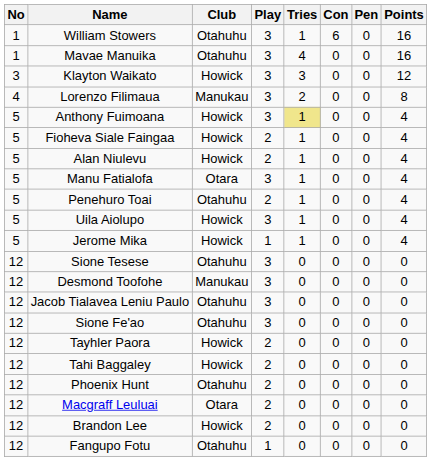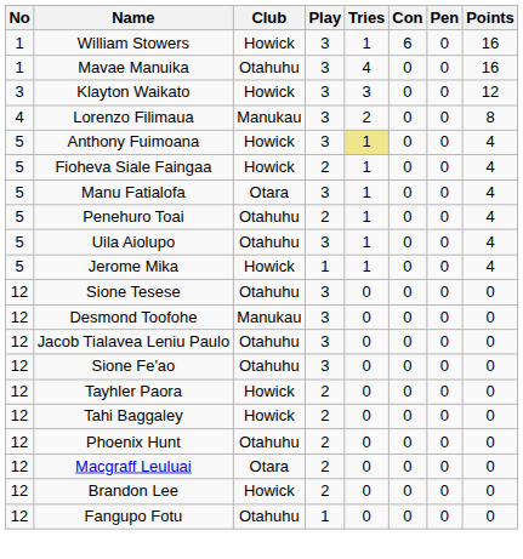 <table class="wikitable sortable" style="text-align: center;">
 <tr>
 <th>No</th>
 <th>Name</th>
 <th>Club</th>
 <th>Play</th>
 <th>Tries</th>
 <th>Con</th>
 <th>Pen</th>
 <th>Points</th>
 </tr>
 <tr>
 <td>1</td>
 <td>William Stowers</td>
-<td>Otahuhu</td>
+<td>Howick</td>
 <td>3</td>
 <td>1</td>
 <td>6</td>
 <td>0</td>
 <td>16</td>
 </tr>
 <tr>
 <td>1</td>
 <td>Mavae Manuika</td>
 <td>Otahuhu</td>
 <td>3</td>
 <td>4</td>
 <td>0</td>
 <td>0</td>
 <td>16</td>
 </tr>
 <tr>
 <td>3</td>
 <td>Klayton Waikato</td>
 <td>Howick</td>
 <td>3</td>
 <td>3</td>
 <td>0</td>
 <td>0</td>
 <td>12</td>
 </tr>
 <tr>
 <td>4</td>
 <td>Lorenzo Filimaua</td>
 <td>Manukau</td>
 <td>3</td>
 <td>2</td>
 <td>0</td>
 <td>0</td>
 <td>8</td>
 </tr>
 <tr>
 <td>5</td>
 <td>Anthony Fuimoana</td>
 <td>Howick</td>
 <td>3</td>
 <td style="background: khaki;">1</td>
 <td>0</td>
 <td>0</td>
 <td>4</td>
 </tr>
 <tr>
 <td>5</td>
 <td>Fioheva Siale Faingaa</td>
 <td>Howick</td>
 <td>2</td>
 <td>1</td>
 <td>0</td>
 <td>0</td>
 <td>4</td>
 </tr>
 <tr>
 <td>5</td>
-<td>Alan Niulevu</td>
-<td>Howick</td>
-<td>2</td>
-<td>1</td>
-<td>0</td>
-<td>0</td>
-<td>4</td>
-</tr>
-<tr>
-<td>5</td>
 <td>Manu Fatialofa</td>
 <td>Otara</td>
 <td>3</td>
 <td>1</td>
 <td>0</td>
 <td>0</td>
 <td>4</td>
 </tr>
 <tr>
 <td>5</td>
 <td>Penehuro Toai</td>
 <td>Otahuhu</td>
 <td>2</td>
 <td>1</td>
 <td>0</td>
 <td>0</td>
 <td>4</td>
 </tr>
 <tr>
 <td>5</td>
 <td>Uila Aiolupo</td>
-<td>Howick</td>
+<td>Otahuhu</td>
 <td>3</td>
 <td>1</td>
 <td>0</td>
 <td>0</td>
 <td>4</td>
 </tr>
 <tr>
 <td>5</td>
 <td>Jerome Mika</td>
 <td>Howick</td>
 <td>1</td>
 <td>1</td>
 <td>0</td>
 <td>0</td>
 <td>4</td>
 </tr>
 <tr>
 <td>12</td>
 <td>Sione Tesese</td>
 <td>Otahuhu</td>
 <td>3</td>
 <td>0</td>
 <td>0</td>
 <td>0</td>
 <td>0</td>
 </tr>
 <tr>
 <td>12</td>
 <td>Desmond Toofohe</td>
 <td>Manukau</td>
 <td>3</td>
 <td>0</td>
 <td>0</td>
 <td>0</td>
 <td>0</td>
 </tr>
 <tr>
 <td>12</td>
 <td>Jacob Tialavea Leniu Paulo</td>
 <td>Otahuhu</td>
 <td>3</td>
 <td>0</td>
 <td>0</td>
 <td>0</td>
 <td>0</td>
 </tr>
 <tr>
 <td>12</td>
 <td>Sione Fe'ao</td>
 <td>Otahuhu</td>
 <td>3</td>
 <td>0</td>
 <td>0</td>
 <td>0</td>
 <td>0</td>
 </tr>
 <tr>
 <td>12</td>
 <td>Tayhler Paora</td>
 <td>Howick</td>
 <td>2</td>
 <td>0</td>
 <td>0</td>
 <td>0</td>
 <td>0</td>
 </tr>
 <tr>
 <td>12</td>
 <td>Tahi Baggaley</td>
 <td>Howick</td>
 <td>2</td>
 <td>0</td>
 <td>0</td>
 <td>0</td>
 <td>0</td>
 </tr>
 <tr>
 <td>12</td>
 <td>Phoenix Hunt</td>
 <td>Otahuhu</td>
 <td>2</td>
 <td>0</td>
 <td>0</td>
 <td>0</td>
 <td>0</td>
 </tr>
 <tr>
 <td>12</td>
 <td><a href='#'>Macgraff Leuluai</a></td>
 <td>Otara</td>
 <td>2</td>
 <td>0</td>
 <td>0</td>
 <td>0</td>
 <td>0</td>
 </tr>
 <tr>
 <td>12</td>
 <td>Brandon Lee</td>
 <td>Howick</td>
 <td>2</td>
 <td>0</td>
 <td>0</td>
 <td>0</td>
 <td>0</td>
 </tr>
 <tr>
 <td>12</td>
 <td>Fangupo Fotu</td>
 <td>Otahuhu</td>
 <td>1</td>
 <td>0</td>
 <td>0</td>
 <td>0</td>
 <td>0</td>
 </tr>
 </table>
